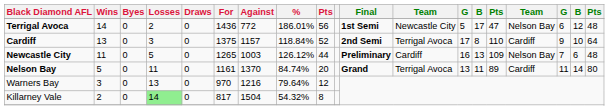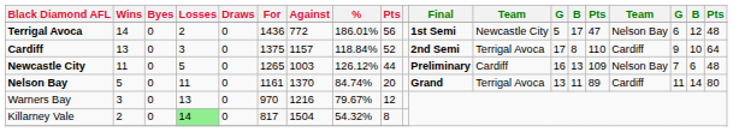 <table style="font-size: 85%; text-align: left;" class="wikitable">
 <tr>
 <th style="color:crimson">Black Diamond AFL</th>
 <th style="color:crimson">Wins</th>
 <th style="color:crimson">Byes</th>
 <th style="color:crimson">Losses</th>
 <th style="color:crimson">Draws</th>
 <th style="color:crimson">For</th>
 <th style="color:crimson">Against</th>
 <th style="color:crimson">%</th>
 <th style="color:crimson">Pts</th>
 <th></th>
 <th style="color:green">Final</th>
 <th style="color:green">Team</th>
 <th style="color:green">G</th>
 <th style="color:green">B</th>
 <th style="color:green">Pts</th>
 <th style="color:green">Team</th>
 <th style="color:green">G</th>
 <th style="color:green">B</th>
 <th style="color:green">Pts</th>
 </tr>
 <tr>
 </tr>
 <tr>
 </tr>
 <tr>
 <td><strong>	Terrigal Avoca	</strong></td>
 <td>14</td>
 <td>0</td>
 <td>2</td>
 <td>0</td>
 <td>1436</td>
 <td>772</td>
 <td>186.01%</td>
 <td>56</td>
 <td></td>
 <td><strong>1st Semi</strong></td>
 <td>Newcastle City</td>
 <td>5</td>
 <td>17</td>
 <td>47</td>
 <td>Nelson Bay</td>
 <td>6</td>
 <td>12</td>
 <td>48</td>
 </tr>
 <tr>
 <td><strong>	Cardiff	</strong></td>
 <td>13</td>
 <td>0</td>
 <td>3</td>
 <td>0</td>
 <td>1375</td>
 <td>1157</td>
 <td>118.84%</td>
 <td>52</td>
 <td></td>
 <td><strong>2nd Semi</strong></td>
 <td>Terrigal Avoca</td>
 <td>17</td>
 <td>8</td>
 <td>110</td>
 <td>Cardiff</td>
 <td>9</td>
 <td>10</td>
 <td>64</td>
 </tr>
 <tr>
 <td><strong>	Newcastle City	</strong></td>
 <td>11</td>
 <td>0</td>
 <td>5</td>
 <td>0</td>
 <td>1265</td>
 <td>1003</td>
 <td>126.12%</td>
 <td>44</td>
 <td></td>
 <td><strong>Preliminary</strong></td>
 <td>Cardiff</td>
 <td>16</td>
 <td>13</td>
 <td>109</td>
 <td>Nelson Bay</td>
 <td>7</td>
 <td>6</td>
 <td>48</td>
 </tr>
 <tr>
 <td><strong>	Nelson Bay	</strong></td>
 <td>5</td>
 <td>0</td>
 <td>11</td>
 <td>0</td>
 <td>1161</td>
 <td>1370</td>
 <td>84.74%</td>
 <td>20</td>
 <td></td>
 <td><strong>Grand</strong></td>
 <td>Terrigal Avoca</td>
 <td>13</td>
 <td>11</td>
 <td>89</td>
 <td>Cardiff</td>
 <td>11</td>
 <td>14</td>
 <td>80</td>
 </tr>
 <tr>
 <td>Warners Bay</td>
 <td>3</td>
 <td>0</td>
 <td>13</td>
 <td>0</td>
 <td>970</td>
 <td>1216</td>
-<td>79.64%</td>
+<td>79.67%</td>
 <td>12</td>
 <td></td>
 </tr>
 <tr>
 <td>Killarney Vale</td>
 <td>2</td>
 <td>0</td>
 <td style="background: lightgreen;">14</td>
 <td>0</td>
 <td>817</td>
 <td>1504</td>
 <td>54.32%</td>
 <td>8</td>
 <td></td>
 </tr>
 <tr>
 </tr>
 </table>
